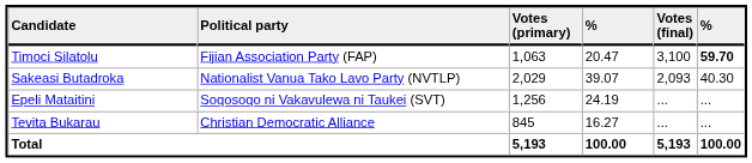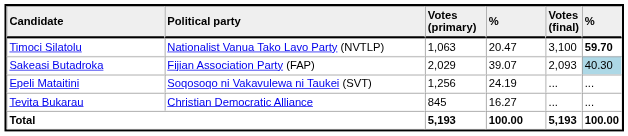 <table table width="70%" border="1" align="center" cellpadding=3 cellspacing=0 style="margin:5px; border:3px solid;">
 <tr>
 <td td width="27%" style="border-bottom:3px solid; background:#efefef;"><strong>Candidate</strong></td>
 <td td width="45%" style="border-bottom:3px solid; background:#efefef;"><strong>Political party</strong></td>
 <td td width="10%" style="border-bottom:3px solid; background:#efefef;"><strong>Votes<br>(primary)</strong></td>
 <td td width="10%" style="border-bottom:3px solid; background:#efefef;"><strong>%</strong></td>
 <td td width="4%" style="border-bottom:3px solid; background:#efefef;"><strong>Votes<br>(final)</strong></td>
 <td td width="4%" style="border-bottom:3px solid; background:#efefef;"><strong>%</strong></td>
 </tr>
 <tr>
 <td><a href='#'>Timoci Silatolu</a></td>
-<td><a href='#'>Fijian Association Party</a> (FAP)</td>
+<td><a href='#'>Nationalist Vanua Tako Lavo Party</a> (NVTLP)</td>
 <td>1,063</td>
 <td>20.47</td>
 <td>3,100</td>
 <td><strong>59.70</strong></td>
 </tr>
 <tr>
 <td><a href='#'>Sakeasi Butadroka</a></td>
-<td><a href='#'>Nationalist Vanua Tako Lavo Party</a> (NVTLP)</td>
+<td><a href='#'>Fijian Association Party</a> (FAP)</td>
 <td>2,029</td>
 <td>39.07</td>
 <td>2,093</td>
-<td>40.30</td>
+<td style="background: lightblue;">40.30</td>
 </tr>
 <tr>
 <td><a href='#'>Epeli Mataitini</a></td>
 <td><a href='#'>Soqosoqo ni Vakavulewa ni Taukei</a> (SVT)</td>
 <td>1,256</td>
 <td>24.19</td>
 <td>...</td>
 <td>...</td>
 </tr>
 <tr>
 <td><a href='#'>Tevita Bukarau</a></td>
 <td><a href='#'>Christian Democratic Alliance</a></td>
 <td>845</td>
 <td>16.27</td>
 <td>...</td>
 <td>...</td>
 </tr>
 <tr>
 <td colspan=2><strong>Total</strong></td>
 <td><strong>5,193</strong></td>
 <td><strong>100.00</strong></td>
 <td><strong>5,193</strong></td>
 <td><strong>100.00</strong></td>
 </tr>
 <tr>
 </tr>
 </table>
